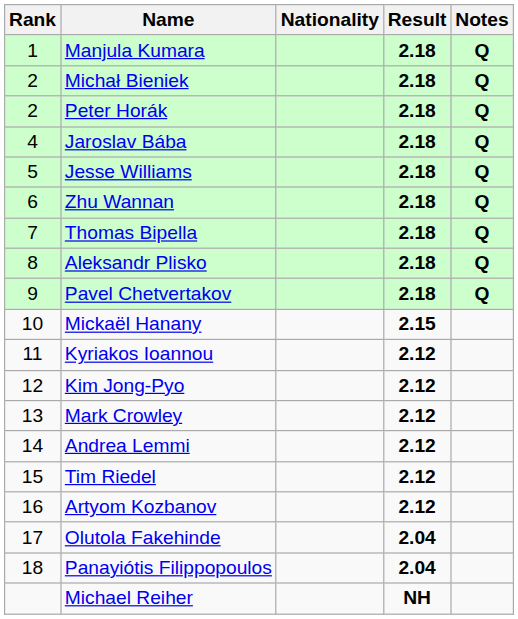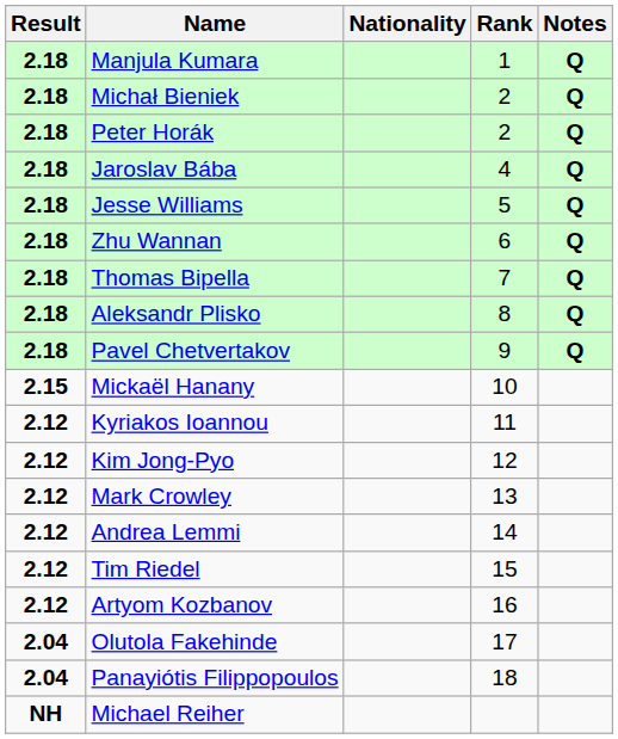 <table class="wikitable sortable" style="text-align:center">
 <tr>
-<th>Rank</th>
+<th>Result</th>
 <th>Name</th>
 <th>Nationality</th>
-<th>Result</th>
+<th>Rank</th>
 <th>Notes</th>
 </tr>
 <tr bgcolor=ccffcc>
-<td>1</td>
+<td><strong>2.18</strong></td>
 <td align=left><a href='#'>Manjula Kumara</a></td>
 <td align=left></td>
-<td><strong>2.18</strong></td>
+<td>1</td>
 <td><strong>Q</strong></td>
 </tr>
 <tr bgcolor=ccffcc>
-<td>2</td>
+<td><strong>2.18</strong></td>
 <td align=left><a href='#'>Michał Bieniek</a></td>
 <td align=left></td>
-<td><strong>2.18</strong></td>
+<td>2</td>
 <td><strong>Q</strong></td>
 </tr>
 <tr bgcolor=ccffcc>
-<td>2</td>
+<td><strong>2.18</strong></td>
 <td align=left><a href='#'>Peter Horák</a></td>
 <td align=left></td>
-<td><strong>2.18</strong></td>
+<td>2</td>
 <td><strong>Q</strong></td>
 </tr>
 <tr bgcolor=ccffcc>
-<td>4</td>
+<td><strong>2.18</strong></td>
 <td align=left><a href='#'>Jaroslav Bába</a></td>
 <td align=left></td>
-<td><strong>2.18</strong></td>
+<td>4</td>
 <td><strong>Q</strong></td>
 </tr>
 <tr bgcolor=ccffcc>
-<td>5</td>
+<td><strong>2.18</strong></td>
 <td align=left><a href='#'>Jesse Williams</a></td>
 <td align=left></td>
-<td><strong>2.18</strong></td>
+<td>5</td>
 <td><strong>Q</strong></td>
 </tr>
 <tr bgcolor=ccffcc>
-<td>6</td>
+<td><strong>2.18</strong></td>
 <td align=left><a href='#'>Zhu Wannan</a></td>
 <td align=left></td>
-<td><strong>2.18</strong></td>
+<td>6</td>
 <td><strong>Q</strong></td>
 </tr>
 <tr bgcolor=ccffcc>
-<td>7</td>
+<td><strong>2.18</strong></td>
 <td align=left><a href='#'>Thomas Bipella</a></td>
 <td align=left></td>
-<td><strong>2.18</strong></td>
+<td>7</td>
 <td><strong>Q</strong></td>
 </tr>
 <tr bgcolor=ccffcc>
-<td>8</td>
+<td><strong>2.18</strong></td>
 <td align=left><a href='#'>Aleksandr Plisko</a></td>
 <td align=left></td>
-<td><strong>2.18</strong></td>
+<td>8</td>
 <td><strong>Q</strong></td>
 </tr>
 <tr bgcolor=ccffcc>
-<td>9</td>
+<td><strong>2.18</strong></td>
 <td align=left><a href='#'>Pavel Chetvertakov</a></td>
 <td align=left></td>
-<td><strong>2.18</strong></td>
+<td>9</td>
 <td><strong>Q</strong></td>
 </tr>
 <tr>
-<td>10</td>
+<td><strong>2.15</strong></td>
 <td align=left><a href='#'>Mickaël Hanany</a></td>
 <td align=left></td>
-<td><strong>2.15</strong></td>
+<td>10</td>
 <td></td>
 </tr>
 <tr>
-<td>11</td>
+<td><strong>2.12</strong></td>
 <td align=left><a href='#'>Kyriakos Ioannou</a></td>
 <td align=left></td>
-<td><strong>2.12</strong></td>
+<td>11</td>
 <td></td>
 </tr>
 <tr>
-<td>12</td>
+<td><strong>2.12</strong></td>
 <td align=left><a href='#'>Kim Jong-Pyo</a></td>
 <td align=left></td>
-<td><strong>2.12</strong></td>
+<td>12</td>
 <td></td>
 </tr>
 <tr>
-<td>13</td>
+<td><strong>2.12</strong></td>
 <td align=left><a href='#'>Mark Crowley</a></td>
 <td align=left></td>
-<td><strong>2.12</strong></td>
+<td>13</td>
 <td></td>
 </tr>
 <tr>
-<td>14</td>
+<td><strong>2.12</strong></td>
 <td align=left><a href='#'>Andrea Lemmi</a></td>
 <td align=left></td>
-<td><strong>2.12</strong></td>
+<td>14</td>
 <td></td>
 </tr>
 <tr>
-<td>15</td>
+<td><strong>2.12</strong></td>
 <td align=left><a href='#'>Tim Riedel</a></td>
 <td align=left></td>
-<td><strong>2.12</strong></td>
+<td>15</td>
 <td></td>
 </tr>
 <tr>
-<td>16</td>
+<td><strong>2.12</strong></td>
 <td align=left><a href='#'>Artyom Kozbanov</a></td>
 <td align=left></td>
-<td><strong>2.12</strong></td>
+<td>16</td>
 <td></td>
 </tr>
 <tr>
-<td>17</td>
+<td><strong>2.04</strong></td>
 <td align=left><a href='#'>Olutola Fakehinde</a></td>
 <td align=left></td>
-<td><strong>2.04</strong></td>
+<td>17</td>
 <td></td>
 </tr>
 <tr>
-<td>18</td>
+<td><strong>2.04</strong></td>
 <td align=left><a href='#'>Panayiótis Filippopoulos</a></td>
 <td align=left></td>
-<td><strong>2.04</strong></td>
+<td>18</td>
 <td></td>
 </tr>
 <tr>
-<td></td>
+<td><strong>NH</strong></td>
 <td align=left><a href='#'>Michael Reiher</a></td>
 <td align=left></td>
-<td><strong>NH</strong></td>
+<td></td>
 <td></td>
 </tr>
 </table>
